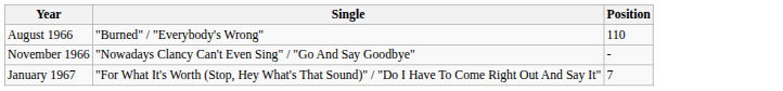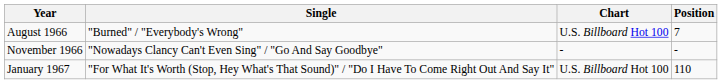 <table class=wikitable>
 <tr>
 <th>Year</th>
 <th>Single</th>
+<th>Chart</th>
 <th>Position</th>
 </tr>
 <tr>
 <td>August 1966</td>
 <td>"Burned" / "Everybody's Wrong"</td>
-<td>110</td>
+<td>U.S. <em>Billboard</em> <a href='#'>Hot 100</a></td>
+<td>7</td>
 </tr>
 <tr>
 <td>November 1966</td>
 <td>"Nowadays Clancy Can't Even Sing" / "Go And Say Goodbye"</td>
 <td>-</td>
+<td>-</td>
 </tr>
 <tr>
 <td>January 1967</td>
 <td>"For What It's Worth (Stop, Hey What's That Sound)" / "Do I Have To Come Right Out And Say It"</td>
-<td>7</td>
+<td>U.S. <em>Billboard</em> Hot 100</td>
+<td>110</td>
 </tr>
 </table>
